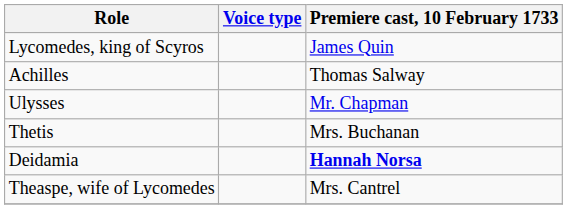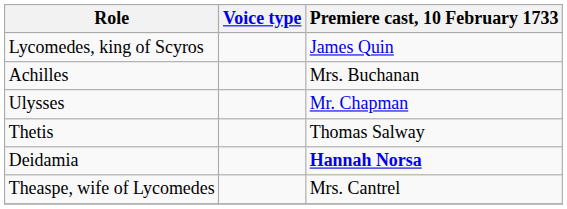 <table class="wikitable">
 <tr>
 <th>Role</th>
 <th><a href='#'>Voice type</a></th>
 <th>Premiere cast, 10 February 1733</th>
 </tr>
 <tr>
 <td>Lycomedes, king of Scyros</td>
 <td></td>
 <td><a href='#'>James Quin</a></td>
 </tr>
 <tr>
 <td>Achilles</td>
 <td></td>
-<td>Thomas Salway</td>
+<td>Mrs. Buchanan</td>
 </tr>
 <tr>
 <td>Ulysses</td>
 <td></td>
 <td><a href='#'>Mr. Chapman</a></td>
 </tr>
 <tr>
 <td>Thetis</td>
 <td></td>
-<td>Mrs. Buchanan</td>
+<td>Thomas Salway</td>
 </tr>
 <tr>
 <td>Deidamia</td>
 <td></td>
 <td><strong><a href='#'>Hannah Norsa</a></strong></td>
 </tr>
 <tr>
 <td>Theaspe, wife of Lycomedes</td>
 <td></td>
 <td>Mrs. Cantrel</td>
 </tr>
 <tr>
 </tr>
 </table>
